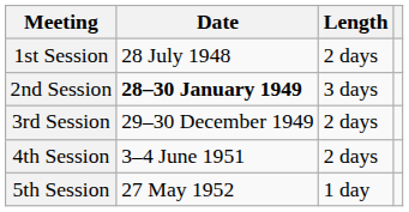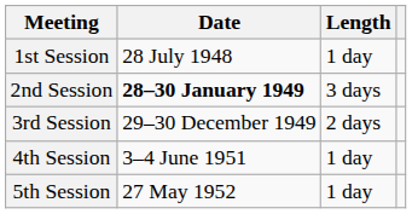 <table class="wikitable sortable plainrowheaders">
 <tr>
 <th scope="col">Meeting</th>
 <th scope="col">Date</th>
 <th scope="col">Length</th>
 <th scope="col" class="unsortable"></th>
 </tr>
 <tr>
 <th scope="row" style="font-weight:normal;">1st Session</th>
 <td>28 July 1948</td>
-<td>2 days</td>
+<td>1 day</td>
 <td align="center"></td>
 </tr>
 <tr>
 <th scope="row" style="font-weight:normal;">2nd Session</th>
 <td><strong>28–30 January 1949</strong></td>
 <td>3 days</td>
 <td align="center"></td>
 </tr>
 <tr>
 <th scope="row" style="font-weight:normal;">3rd Session</th>
 <td>29–30 December 1949</td>
 <td>2 days</td>
 <td align="center"></td>
 </tr>
 <tr>
 <th scope="row" style="font-weight:normal;">4th Session</th>
 <td>3–4 June 1951</td>
-<td>2 days</td>
+<td>1 day</td>
 <td align="center"></td>
 </tr>
 <tr>
 <th scope="row" style="font-weight:normal;">5th Session</th>
 <td>27 May 1952</td>
 <td>1 day</td>
 <td align="center"></td>
 </tr>
 </table>
